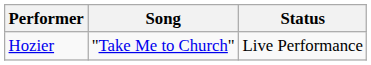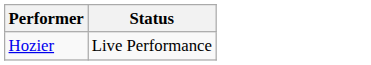 <table class="wikitable" style="font-size: 85%">
 <tr>
 <th>Performer</th>
-<th>Song</th>
 <th>Status</th>
 </tr>
 <tr>
 <td> <a href='#'>Hozier</a></td>
-<td>"<a href='#'>Take Me to Church</a>"</td>
 <td>Live Performance</td>
 </tr>
 </table>
